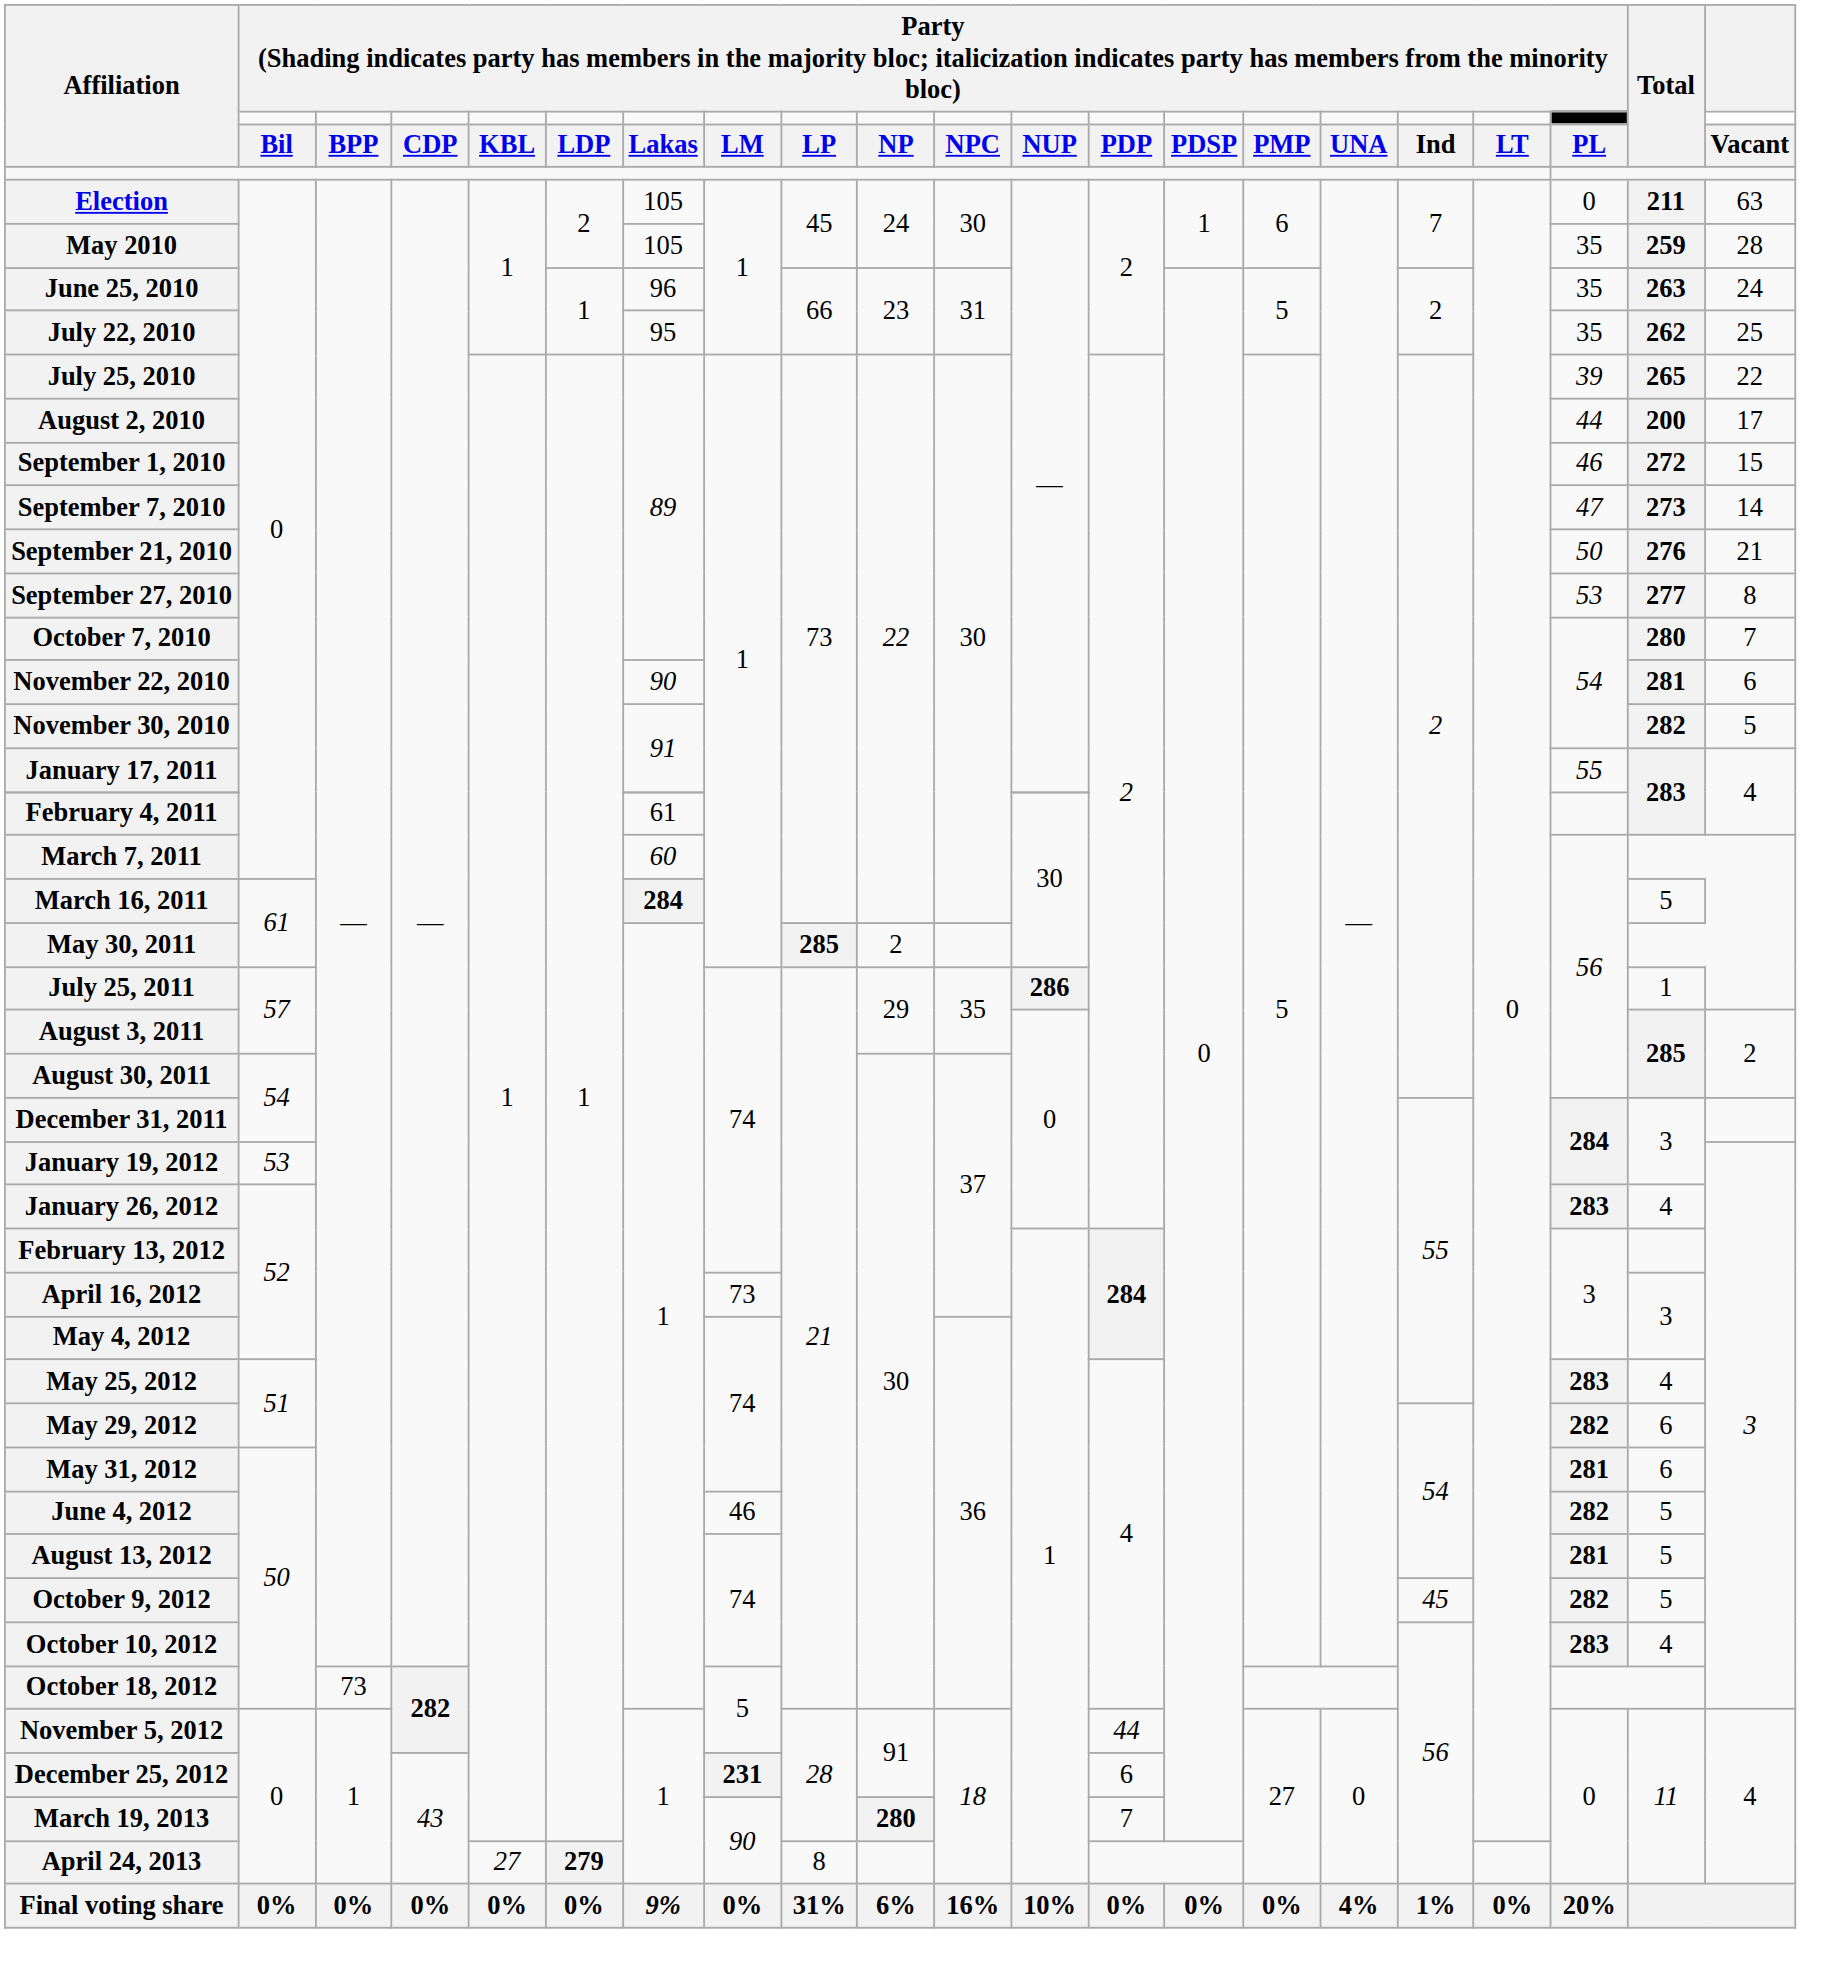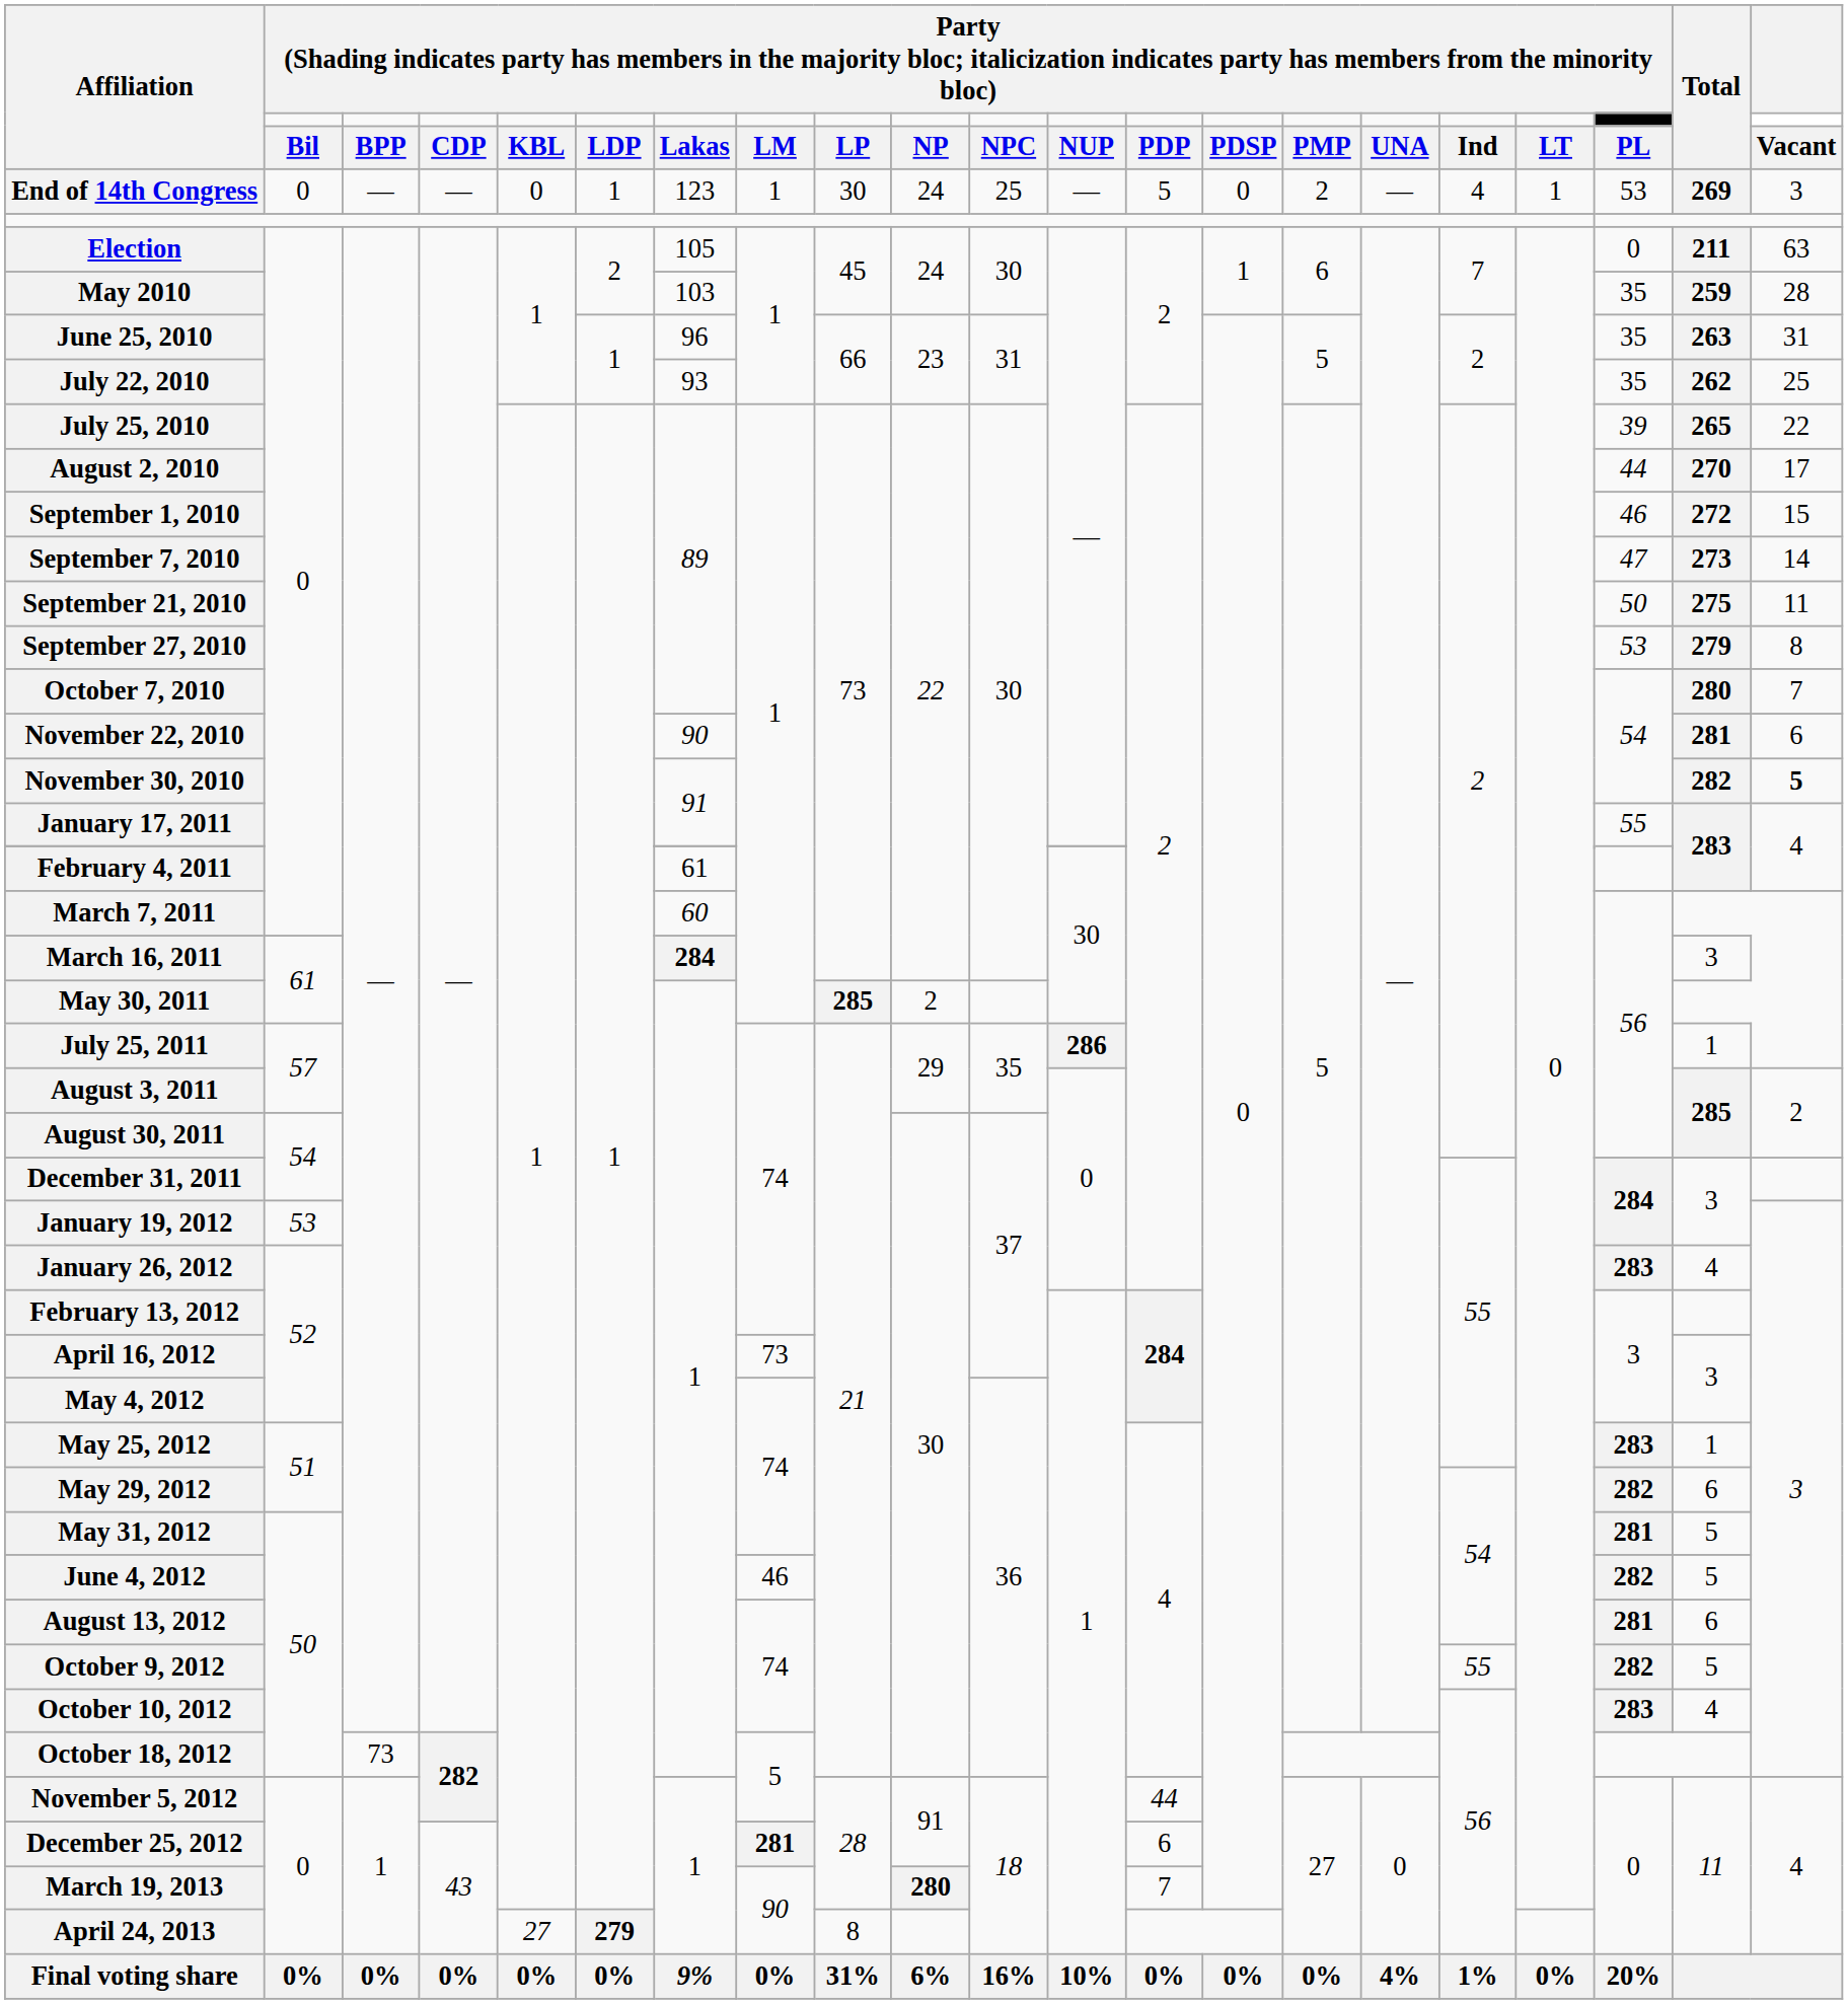 <table class=wikitable style="text-align:center; font-size:90%;" valign=bottom>
 <tr>
 <th rowspan=3>Affiliation</th>
 <th colspan=18>Party <div>(Shading indicates party has members in the majority bloc; italicization indicates party has members from the minority bloc)</div></th>
 <th width=35px rowspan=3>Total</th>
 <th></th>
 </tr>
 <tr style="height:5px">
 <td></td>
 <td></td>
 <td></td>
 <td></td>
 <td></td>
 <td></td>
 <td></td>
 <td></td>
 <td></td>
 <td></td>
 <td></td>
 <td></td>
 <td></td>
 <td></td>
 <td></td>
 <td></td>
 <td></td>
 <td bgcolor=black></td>
 <td bgcolor=white></td>
 </tr>
 <tr>
 <th width=35px><a href='#'>Bil</a></th>
 <th width=35px><a href='#'>BPP</a></th>
 <th width=35px><a href='#'>CDP</a></th>
 <th width=35px><a href='#'>KBL</a></th>
 <th width=35px><a href='#'>LDP</a></th>
 <th width=35px><a href='#'>Lakas</a></th>
 <th width=35px><a href='#'>LM</a></th>
 <th width=35px><a href='#'>LP</a></th>
 <th width=35px><a href='#'>NP</a></th>
 <th width=35px><a href='#'>NPC</a></th>
 <th width=35px><a href='#'>NUP</a></th>
 <th width=35px><a href='#'>PDP</a></th>
 <th width=35px><a href='#'>PDSP</a></th>
 <th width=35px><a href='#'>PMP</a></th>
 <th width=35px><a href='#'>UNA</a></th>
 <th width=35px>Ind</th>
 <th width=35px><a href='#'>LT</a></th>
 <th width=35px><a href='#'>PL</a></th>
 <th width=35px>Vacant</th>
 </tr>
 <tr>
+<th>End of <a href='#'>14th Congress</a></th>
+<td>0</td>
+<td>—</td>
+<td>—</td>
+<td>0</td>
+<td bgcolor=>1</td>
+<td bgcolor=>123</td>
+<td bgcolor=>1</td>
+<td>30</td>
+<td bgcolor=>24</td>
+<td bgcolor=>25</td>
+<td>—</td>
+<td>5</td>
+<td>0</td>
+<td>2</td>
+<td>—</td>
+<td bgcolor=>4</td>
+<td bgcolor=>1</td>
+<td bgcolor=>53</td>
+<th>269</th>
+<td>3</td>
+</tr>
+<tr>
 <td colspan=18></td>
 </tr>
 <tr>
 <th><a href='#'>Election</a></th>
 <td rowspan=17>0</td>
 <td rowspan=35>—</td>
 <td rowspan=35>—</td>
 <td rowspan=4>1</td>
 <td rowspan=2>2</td>
 <td>105</td>
 <td rowspan=4>1</td>
 <td rowspan=2>45</td>
 <td rowspan=2>24</td>
 <td rowspan=2>30</td>
 <td rowspan=14>—</td>
 <td rowspan=4>2</td>
 <td rowspan=2>1</td>
 <td rowspan=2>6</td>
 <td rowspan=35>—</td>
 <td rowspan=2>7</td>
 <td rowspan=39>0</td>
 <td>0</td>
 <th>211</th>
 <td>63</td>
 </tr>
 <tr>
 <th>May 2010</th>
-<td>105</td>
+<td>103</td>
 <td>35</td>
 <th>259</th>
 <td>28</td>
 </tr>
 <tr>
 <th>June 25, 2010</th>
 <td rowspan=2>1</td>
 <td>96</td>
 <td rowspan=2>66</td>
 <td rowspan=2>23</td>
 <td rowspan=2>31</td>
 <td rowspan=37>0</td>
 <td rowspan=2>5</td>
 <td rowspan=2>2</td>
 <td>35</td>
 <th>263</th>
-<td>24</td>
+<td>31</td>
 </tr>
 <tr>
 <th>July 22, 2010</th>
-<td>95</td>
+<td>93</td>
 <td>35</td>
 <th>262</th>
 <td>25</td>
 </tr>
 <tr>
 <th>July 25, 2010</th>
 <td rowspan=35 bgcolor=>1</td>
 <td rowspan=35 bgcolor=>1</td>
 <td rowspan=7 bgcolor=><em>89</em></td>
 <td rowspan=15 bgcolor=>1</td>
 <td rowspan=14 bgcolor=>73</td>
 <td rowspan=14 bgcolor=><em>22</em></td>
 <td rowspan=14 bgcolor=>30</td>
 <td rowspan=21 bgcolor=><em>2</em></td>
 <td rowspan=31 bgcolor=>5</td>
 <td rowspan=18 bgcolor=><em>2</em></td>
 <td bgcolor=><em>39</em></td>
 <th>265</th>
 <td>22</td>
 </tr>
 <tr>
 <th>August 2, 2010</th>
 <td bgcolor=><em>44</em></td>
-<th>200</th>
+<th>270</th>
 <td>17</td>
 </tr>
 <tr>
 <th>September 1, 2010</th>
 <td bgcolor=><em>46</em></td>
 <th>272</th>
 <td>15</td>
 </tr>
 <tr>
 <th>September 7, 2010</th>
 <td bgcolor=><em>47</em></td>
 <th>273</th>
 <td>14</td>
 </tr>
 <tr>
 <th>September 21, 2010</th>
 <td bgcolor=><em>50</em></td>
-<th>276</th>
-<td>21</td>
+<th>275</th>
+<td>11</td>
 </tr>
 <tr>
 <th>September 27, 2010</th>
 <td bgcolor=><em>53</em></td>
-<th>277</th>
+<th>279</th>
 <td>8</td>
 </tr>
 <tr>
 <th>October 7, 2010</th>
 <td rowspan=3 bgcolor=><em>54</em></td>
 <th>280</th>
 <td>7</td>
 </tr>
 <tr>
 <th>November 22, 2010</th>
 <td bgcolor=><em>90</em></td>
 <th>281</th>
 <td>6</td>
 </tr>
 <tr>
 <th>November 30, 2010</th>
 <td rowspan=2 bgcolor=><em>91</em></td>
 <th>282</th>
-<td>5</td>
+<td><strong>5</strong></td>
 </tr>
 <tr>
 <th>January 17, 2011</th>
 <td rowspan=2 bgcolor=><em>55</em></td>
 <th rowspan=3>283</th>
 <td rowspan=3>4</td>
 </tr>
 <tr>
 </tr>
 <tr>
 <th>February 4, 2011</th>
 <td bgcolor=>61</td>
 <td rowspan=4 bgcolor=>30</td>
 </tr>
 <tr>
 <th>March 7, 2011</th>
 <td bgcolor=><em>60</em></td>
 <td rowspan=6 bgcolor=><em>56</em></td>
 </tr>
 <tr>
 <th>March 16, 2011</th>
 <td rowspan=2 bgcolor=><em>61</em></td>
 <th>284</th>
-<td>5</td>
+<td>3</td>
 </tr>
 <tr>
 <th>May 30, 2011</th>
 <td rowspan=18 bgcolor=>1</td>
 <th>285</th>
 <td>2</td>
 </tr>
 <tr>
 <th>July 25, 2011</th>
 <td rowspan=2 bgcolor=><em>57</em></td>
 <td rowspan=7 bgcolor=>74</td>
 <td rowspan=17 bgcolor=><em>21</em></td>
 <td rowspan=2 bgcolor=>29</td>
 <td rowspan=2 bgcolor=>35</td>
 <th>286</th>
 <td>1</td>
 </tr>
 <tr>
 <th>August 3, 2011</th>
 <td rowspan=5>0</td>
 <th rowspan=2>285</th>
 <td rowspan=2>2</td>
 </tr>
 <tr>
 <th>August 30, 2011</th>
 <td rowspan=2 bgcolor=><em>54</em></td>
 <td rowspan=15 bgcolor=>30</td>
 <td rowspan=6 bgcolor=>37</td>
 </tr>
 <tr>
 <th>December 31, 2011</th>
 <td rowspan=7 bgcolor=><em>55</em></td>
 <th rowspan=2>284</th>
 <td rowspan=2>3</td>
 </tr>
 <tr>
 <th>January 19, 2012</th>
 <td bgcolor=><em>53</em></td>
 <td rowspan=13 bgcolor=><em>3</em></td>
 </tr>
 <tr>
 <th>January 26, 2012</th>
 <td rowspan=4 bgcolor=><em>52</em></td>
 <th>283</th>
 <td>4</td>
 </tr>
 <tr>
 <th>February 13, 2012</th>
 <td rowspan=15 bgcolor=>1</td>
 <th rowspan=3>284</th>
 <td rowspan=3>3</td>
 </tr>
 <tr>
 <th>April 16, 2012</th>
 <td bgcolor=>73</td>
 <td rowspan=2 bgcolor=>3</td>
 </tr>
 <tr>
 <th>May 4, 2012</th>
 <td rowspan=4 bgcolor=>74</td>
 <td rowspan=9 bgcolor=>36</td>
 </tr>
 <tr>
 <th>May 25, 2012</th>
 <td rowspan=2 bgcolor=><em>51</em></td>
 <td rowspan=8 bgcolor=>4</td>
 <th>283</th>
-<td>4</td>
+<td>1</td>
 </tr>
 <tr>
 <th>May 29, 2012</th>
 <td rowspan=4 bgcolor=><em>54</em></td>
 <th>282</th>
 <td>6</td>
 </tr>
 <tr>
 <th>May 31, 2012</th>
 <td rowspan=6 bgcolor=><em>50</em></td>
 <th>281</th>
-<td>6</td>
+<td>5</td>
 </tr>
 <tr>
 <th>June 4, 2012</th>
 <td bgcolor=>46</td>
 <th>282</th>
 <td>5</td>
 </tr>
 <tr>
 <th>August 13, 2012</th>
 <td rowspan=3 bgcolor=>74</td>
 <th>281</th>
-<td>5</td>
+<td>6</td>
 </tr>
 <tr>
 <th>October 9, 2012</th>
-<td bgcolor=><em>45</em></td>
+<td bgcolor=><em>55</em></td>
 <th>282</th>
 <td>5</td>
 </tr>
 <tr>
 <th>October 10, 2012</th>
 <td rowspan=6 bgcolor=><em>56</em></td>
 <th>283</th>
 <td>4</td>
 </tr>
 <tr>
 <th>October 18, 2012</th>
 <td bgcolor=>73</td>
 <th rowspan=2>282</th>
 <td rowspan=2>5</td>
 </tr>
 <tr>
 <th>November 5, 2012</th>
 <td rowspan=4>0</td>
 <td rowspan=4 bgcolor=>1</td>
 <td rowspan=4 bgcolor=>1</td>
 <td rowspan=3 bgcolor=><em>28</em></td>
 <td rowspan=2 bgcolor=>91</td>
 <td rowspan=4 bgcolor=><em>18</em></td>
 <td bgcolor=><em>44</em></td>
 <td rowspan=4 bgcolor=>27</td>
 <td rowspan=4>0</td>
 <td rowspan=4>0</td>
 <td rowspan=4 bgcolor=><em>11</em></td>
 <td rowspan=4 bgcolor=>4</td>
 </tr>
 <tr>
 <th>December 25, 2012</th>
 <td rowspan=3 bgcolor=><em>43</em></td>
-<th>231</th>
+<th>281</th>
 <td>6</td>
 </tr>
 <tr>
 <th>March 19, 2013</th>
 <td rowspan=2 bgcolor=><em>90</em></td>
 <th>280</th>
 <td>7</td>
 </tr>
 <tr>
 <th>April 24, 2013</th>
 <td bgcolor=><em>27</em></td>
 <th>279</th>
 <td>8</td>
 </tr>
 <tr>
 <th>Final voting share</th>
 <th>0%</th>
 <th>0%</th>
 <th>0%</th>
 <th>0%</th>
 <th>0%</th>
 <th><em>9%</em></th>
 <th>0%</th>
 <th>31%</th>
 <th>6%</th>
 <th>16%</th>
 <th>10%</th>
 <th>0%</th>
 <th>0%</th>
 <th>0%</th>
 <th>4%</th>
 <th>1%</th>
 <th>0%</th>
 <th>20%</th>
 <th colspan=2></th>
 </tr>
 </table>
